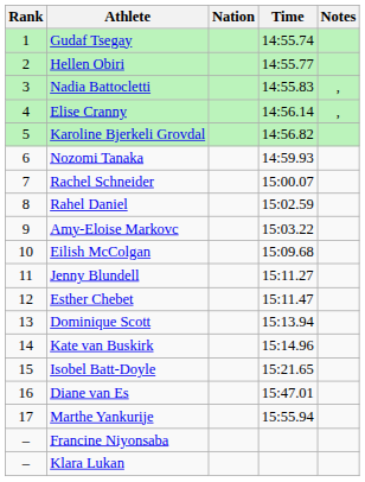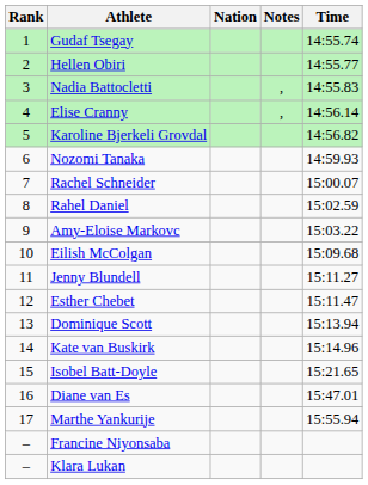 <table class="wikitable sortable" style="text-align:center;">
 <tr>
 <th>Rank</th>
 <th>Athlete</th>
 <th>Nation</th>
+<th>Notes</th>
 <th>Time</th>
-<th>Notes</th>
 </tr>
 <tr bgcolor=bbf3bb>
 <td>1</td>
 <td align="left"><a href='#'>Gudaf Tsegay</a></td>
 <td align="left"></td>
+<td></td>
 <td>14:55.74</td>
-<td></td>
 </tr>
 <tr bgcolor=bbf3bb>
 <td>2</td>
 <td align="left"><a href='#'>Hellen Obiri</a></td>
 <td align="left"></td>
+<td></td>
 <td>14:55.77</td>
-<td></td>
 </tr>
 <tr bgcolor=bbf3bb>
 <td>3</td>
 <td align="left"><a href='#'>Nadia Battocletti</a></td>
 <td align="left"></td>
+<td>, </td>
 <td>14:55.83</td>
-<td>, </td>
 </tr>
 <tr bgcolor=bbf3bb>
 <td>4</td>
 <td align="left"><a href='#'>Elise Cranny</a></td>
 <td align="left"></td>
+<td>, </td>
 <td>14:56.14</td>
-<td>, </td>
 </tr>
 <tr bgcolor=bbf3bb>
 <td>5</td>
 <td align="left"><a href='#'>Karoline Bjerkeli Grovdal</a></td>
 <td align="left"></td>
+<td></td>
 <td>14:56.82</td>
-<td></td>
 </tr>
 <tr>
 <td>6</td>
 <td align="left"><a href='#'>Nozomi Tanaka</a></td>
 <td align="left"></td>
+<td></td>
 <td>14:59.93</td>
-<td></td>
 </tr>
 <tr>
 <td>7</td>
 <td align="left"><a href='#'>Rachel Schneider</a></td>
 <td align="left"></td>
+<td></td>
 <td>15:00.07</td>
-<td></td>
 </tr>
 <tr>
 <td>8</td>
 <td align="left"><a href='#'>Rahel Daniel</a></td>
 <td align="left"></td>
+<td></td>
 <td>15:02.59</td>
-<td></td>
 </tr>
 <tr>
 <td>9</td>
 <td align="left"><a href='#'>Amy-Eloise Markovc</a></td>
 <td align="left"></td>
+<td></td>
 <td>15:03.22</td>
-<td></td>
 </tr>
 <tr>
 <td>10</td>
 <td align="left"><a href='#'>Eilish McColgan</a></td>
 <td align="left"></td>
+<td></td>
 <td>15:09.68</td>
-<td></td>
 </tr>
 <tr>
 <td>11</td>
 <td align="left"><a href='#'>Jenny Blundell</a></td>
 <td align="left"></td>
+<td></td>
 <td>15:11.27</td>
-<td></td>
 </tr>
 <tr>
 <td>12</td>
 <td align="left"><a href='#'>Esther Chebet</a></td>
 <td align="left"></td>
+<td></td>
 <td>15:11.47</td>
-<td></td>
 </tr>
 <tr>
 <td>13</td>
 <td align="left"><a href='#'>Dominique Scott</a></td>
 <td align="left"></td>
+<td></td>
 <td>15:13.94</td>
-<td></td>
 </tr>
 <tr>
 <td>14</td>
 <td align="left"><a href='#'>Kate van Buskirk</a></td>
 <td align="left"></td>
+<td></td>
 <td>15:14.96</td>
-<td></td>
 </tr>
 <tr>
 <td>15</td>
 <td align="left"><a href='#'>Isobel Batt-Doyle</a></td>
 <td align="left"></td>
+<td></td>
 <td>15:21.65</td>
-<td></td>
 </tr>
 <tr>
 <td>16</td>
 <td align="left"><a href='#'>Diane van Es</a></td>
 <td align="left"></td>
+<td></td>
 <td>15:47.01</td>
-<td></td>
 </tr>
 <tr>
 <td>17</td>
 <td align="left"><a href='#'>Marthe Yankurije</a></td>
 <td align="left"></td>
+<td></td>
 <td>15:55.94</td>
-<td></td>
 </tr>
 <tr>
 <td>–</td>
 <td align="left"><a href='#'>Francine Niyonsaba</a></td>
 <td align="left"></td>
 <td></td>
 <td></td>
 </tr>
 <tr>
 <td>–</td>
 <td align="left"><a href='#'>Klara Lukan</a></td>
 <td align="left"></td>
 <td></td>
 <td></td>
 </tr>
 </table>
